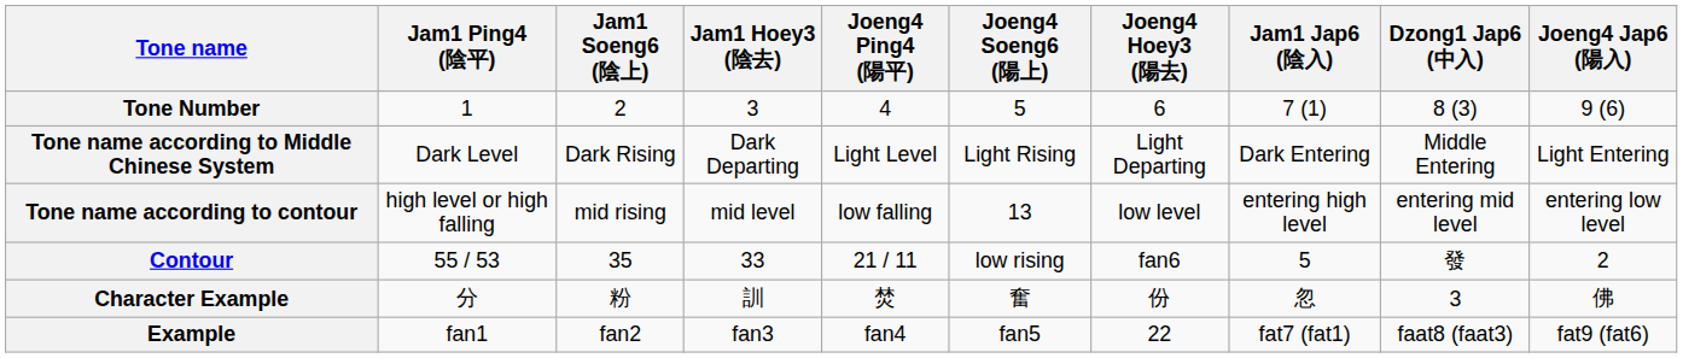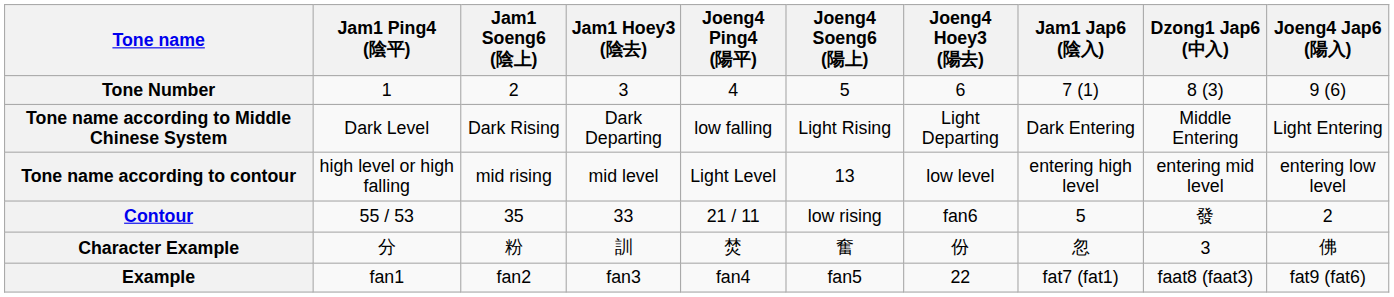 <table class="wikitable" style="text-align: center">
 <tr>
 <th><a href='#'>Tone name</a></th>
 <th>Jam1 Ping4<br>(陰平)</th>
 <th>Jam1 Soeng6<br>(陰上)</th>
 <th>Jam1 Hoey3<br>(陰去)</th>
 <th>Joeng4 Ping4<br>(陽平)</th>
 <th>Joeng4 Soeng6<br>(陽上)</th>
 <th>Joeng4 Hoey3<br>(陽去)</th>
 <th>Jam1 Jap6<br>(陰入)</th>
 <th>Dzong1 Jap6<br>(中入)</th>
 <th>Joeng4 Jap6<br>(陽入)</th>
 </tr>
 <tr>
 <th>Tone Number</th>
 <td>1</td>
 <td>2</td>
 <td>3</td>
 <td>4</td>
 <td>5</td>
 <td>6</td>
 <td>7 (1)</td>
 <td>8 (3)</td>
 <td>9 (6)</td>
 </tr>
 <tr>
 <th>Tone name according to Middle Chinese System</th>
 <td>Dark Level</td>
 <td>Dark Rising</td>
 <td>Dark Departing</td>
-<td>Light Level</td>
+<td>low falling</td>
 <td>Light Rising</td>
 <td>Light Departing</td>
 <td>Dark Entering</td>
 <td>Middle Entering</td>
 <td>Light Entering</td>
 </tr>
 <tr>
 <th>Tone name according to contour</th>
 <td>high level or high falling</td>
 <td>mid rising</td>
 <td>mid level</td>
-<td>low falling</td>
+<td>Light Level</td>
 <td>13</td>
 <td>low level</td>
 <td>entering high level</td>
 <td>entering mid level</td>
 <td>entering low level</td>
 </tr>
 <tr>
 <th><a href='#'>Contour</a></th>
 <td>55 / 53</td>
 <td>35</td>
 <td>33</td>
 <td>21 / 11</td>
 <td>low rising</td>
 <td>fan6</td>
 <td>5</td>
 <td>發</td>
 <td>2</td>
 </tr>
 <tr>
 <th>Character Example</th>
 <td>分</td>
 <td>粉</td>
 <td>訓</td>
 <td>焚</td>
 <td>奮</td>
 <td>份</td>
 <td>忽</td>
 <td>3</td>
 <td>佛</td>
 </tr>
 <tr>
 <th>Example</th>
 <td>fan1</td>
 <td>fan2</td>
 <td>fan3</td>
 <td>fan4</td>
 <td>fan5</td>
 <td>22</td>
 <td>fat7 (fat1)</td>
 <td>faat8 (faat3)</td>
 <td>fat9 (fat6)</td>
 </tr>
 </table>
